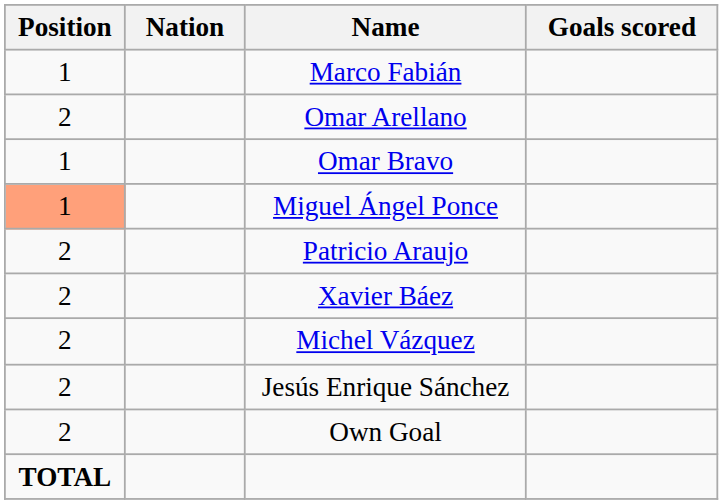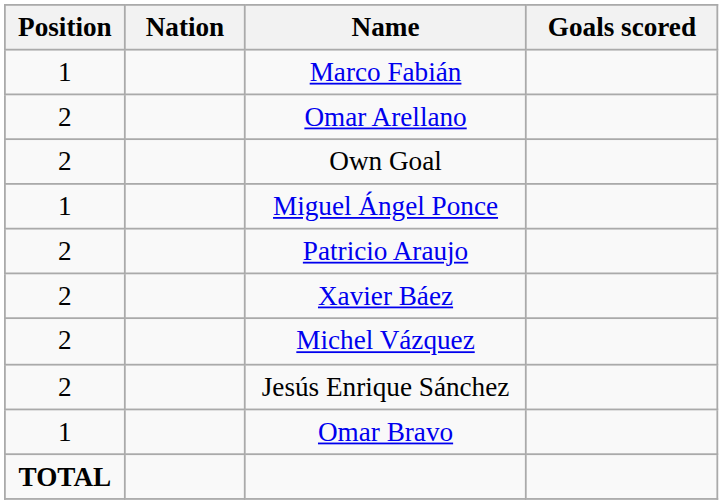 <table class="wikitable" style="font-size: 95%; text-align: center;">
 <tr>
 <th width=60>Position</th>
 <th width=60>Nation</th>
 <th width=150>Name</th>
 <th width=100>Goals scored</th>
 </tr>
 <tr>
 <td>1</td>
 <td></td>
 <td><a href='#'>Marco Fabián</a></td>
 <td></td>
 </tr>
 <tr>
 <td>2</td>
 <td></td>
 <td><a href='#'>Omar Arellano</a></td>
 <td></td>
 </tr>
 <tr>
-<td>1</td>
+<td>2</td>
 <td></td>
-<td><a href='#'>Omar Bravo</a></td>
+<td>Own Goal</td>
 <td></td>
 </tr>
 <tr>
-<td style="background: lightsalmon;">1</td>
+<td>1</td>
 <td></td>
 <td><a href='#'>Miguel Ángel Ponce</a></td>
 <td></td>
 </tr>
 <tr>
 <td>2</td>
 <td></td>
 <td><a href='#'>Patricio Araujo</a></td>
 <td></td>
 </tr>
 <tr>
 <td>2</td>
 <td></td>
 <td><a href='#'>Xavier Báez</a></td>
 <td></td>
 </tr>
 <tr>
 <td>2</td>
 <td></td>
 <td><a href='#'>Michel Vázquez</a></td>
 <td></td>
 </tr>
 <tr>
 <td>2</td>
 <td></td>
 <td>Jesús Enrique Sánchez</td>
 <td></td>
 </tr>
 <tr>
-<td>2</td>
+<td>1</td>
 <td></td>
-<td>Own Goal</td>
+<td><a href='#'>Omar Bravo</a></td>
 <td></td>
 </tr>
 <tr>
 <td><strong>TOTAL</strong></td>
 <td></td>
 <td></td>
 <td></td>
 </tr>
 </table>
